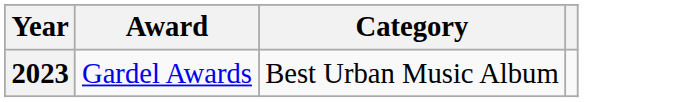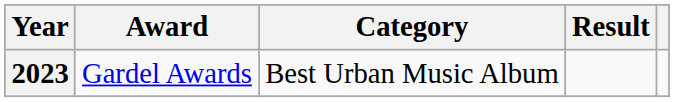 <table class="wikitable sortable plainrowheaders">
 <tr>
 <th scope="col">Year</th>
 <th scope="col">Award</th>
 <th scope="col">Category</th>
+<th scope="col">Result</th>
 <th></th>
 </tr>
 <tr>
 <th scope="row">2023</th>
 <td><a href='#'>Gardel Awards</a></td>
 <td>Best Urban Music Album</td>
+<td></td>
 <td style="text-align:center;"></td>
 </tr>
 </table>
